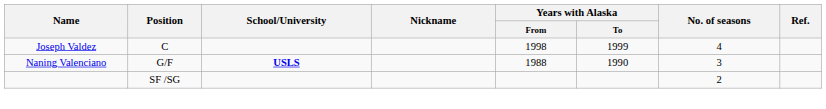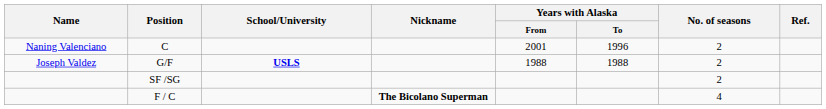 <table class="wikitable sortable" style="text-align:center" width="98%">
 <tr>
 <th style="width:180px;" rowspan="2">Name</th>
 <th rowspan="2">Position</th>
 <th rowspan="2" style="width:250px;">School/University</th>
 <th style="width:180px;" rowspan="2">Nickname</th>
 <th style="width:180px; text-align:center;" colspan="2">Years with Alaska</th>
 <th rowspan="2">No. of seasons</th>
 <th rowspan="2"; class=unsortable>Ref.</th>
 </tr>
 <tr>
 <th style="width:10%; text-align:center;"><small>From</small></th>
 <th style="width:10%; text-align:center;"><small>To</small></th>
 </tr>
 <tr>
-<td><a href='#'>Joseph Valdez</a></td>
+<td><a href='#'>Naning Valenciano</a></td>
 <td>C</td>
 <td></td>
 <td></td>
-<td>1998</td>
-<td>1999</td>
-<td>4</td>
+<td>2001</td>
+<td>1996</td>
+<td>2</td>
 <td></td>
 </tr>
 <tr>
-<td><a href='#'>Naning Valenciano</a></td>
+<td><a href='#'>Joseph Valdez</a></td>
 <td>G/F</td>
 <td><strong><a href='#'>USLS</a></strong></td>
 <td></td>
 <td>1988</td>
-<td>1990</td>
-<td>3</td>
+<td>1988</td>
+<td>2</td>
 <td></td>
 </tr>
 <tr>
 <td></td>
 <td>SF /SG</td>
 <td></td>
 <td></td>
 <td></td>
 <td></td>
 <td>2</td>
 <td></td>
 </tr>
+<tr>
+<td></td>
+<td>F / C</td>
+<td></td>
+<td><strong>The Bicolano Superman</strong></td>
+<td></td>
+<td></td>
+<td>4</td>
+<td></td>
+</tr>
 </table>
